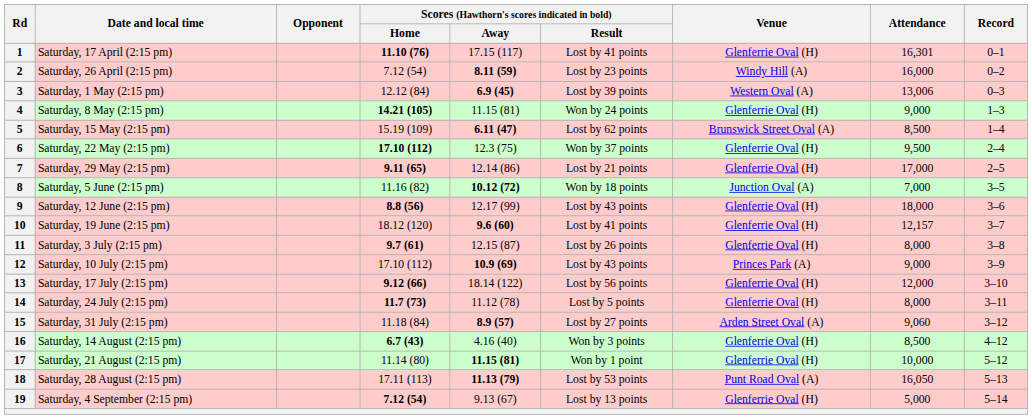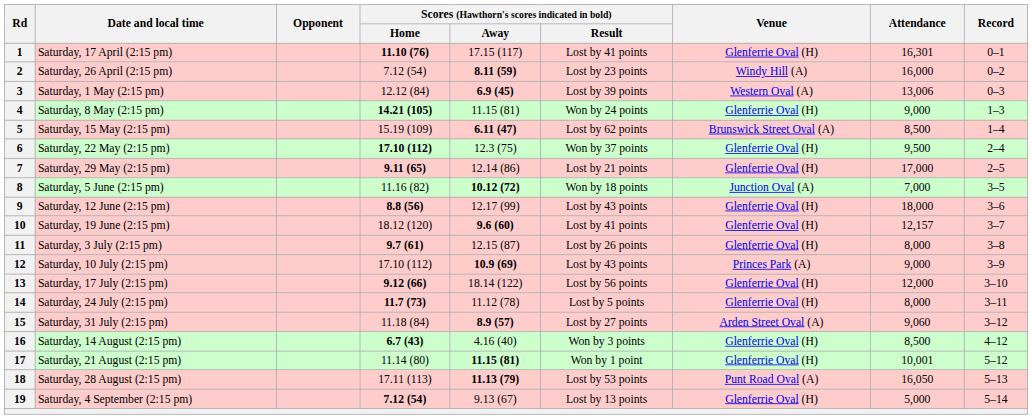 <table class="wikitable" style="font-size:90%; text-align:center; width: 100%; margin-left: auto; margin-right: auto">
 <tr>
 <th rowspan="2">Rd</th>
 <th rowspan="2">Date and local time</th>
 <th rowspan="2">Opponent</th>
 <th colspan="3">Scores <small>(Hawthorn's scores indicated in bold)</small></th>
 <th rowspan="2">Venue</th>
 <th rowspan="2">Attendance</th>
 <th rowspan="2">Record</th>
 </tr>
 <tr>
 <th>Home</th>
 <th>Away</th>
 <th>Result</th>
 </tr>
 <tr style="background:#fcc;">
 <th>1</th>
 <td align=left>Saturday, 17 April (2:15 pm)</td>
 <td align=left></td>
 <td><strong>11.10 (76)</strong></td>
 <td>17.15 (117)</td>
 <td>Lost by 41 points</td>
 <td><a href='#'>Glenferrie Oval</a> (H)</td>
 <td>16,301</td>
 <td>0–1</td>
 </tr>
 <tr style="background:#fcc;">
 <th>2</th>
 <td align=left>Saturday, 26 April (2:15 pm)</td>
 <td align=left></td>
 <td>7.12 (54)</td>
 <td><strong>8.11 (59)</strong></td>
 <td>Lost by 23 points</td>
 <td><a href='#'>Windy Hill</a> (A)</td>
 <td>16,000</td>
 <td>0–2</td>
 </tr>
 <tr style="background:#fcc;">
 <th>3</th>
 <td align=left>Saturday, 1 May (2:15 pm)</td>
 <td align=left></td>
 <td>12.12 (84)</td>
 <td><strong>6.9 (45)</strong></td>
 <td>Lost by 39 points</td>
 <td><a href='#'>Western Oval</a> (A)</td>
 <td>13,006</td>
 <td>0–3</td>
 </tr>
 <tr style="background:#cfc">
 <th>4</th>
 <td align=left>Saturday, 8 May (2:15 pm)</td>
 <td align=left></td>
 <td><strong>14.21 (105)</strong></td>
 <td>11.15 (81)</td>
 <td>Won by 24 points</td>
 <td><a href='#'>Glenferrie Oval</a> (H)</td>
 <td>9,000</td>
 <td>1–3</td>
 </tr>
 <tr style="background:#fcc;">
 <th>5</th>
 <td align=left>Saturday, 15 May (2:15 pm)</td>
 <td align=left></td>
 <td>15.19 (109)</td>
 <td><strong>6.11 (47)</strong></td>
 <td>Lost by 62 points</td>
 <td><a href='#'>Brunswick Street Oval</a> (A)</td>
 <td>8,500</td>
 <td>1–4</td>
 </tr>
 <tr style="background:#cfc">
 <th>6</th>
 <td align=left>Saturday, 22 May (2:15 pm)</td>
 <td align=left></td>
 <td><strong>17.10 (112)</strong></td>
 <td>12.3 (75)</td>
 <td>Won by 37 points</td>
 <td><a href='#'>Glenferrie Oval</a> (H)</td>
 <td>9,500</td>
 <td>2–4</td>
 </tr>
 <tr style="background:#fcc;">
 <th>7</th>
 <td align=left>Saturday, 29 May (2:15 pm)</td>
 <td align=left></td>
 <td><strong>9.11 (65)</strong></td>
 <td>12.14 (86)</td>
 <td>Lost by 21 points</td>
 <td><a href='#'>Glenferrie Oval</a> (H)</td>
 <td>17,000</td>
 <td>2–5</td>
 </tr>
 <tr style="background:#cfc">
 <th>8</th>
 <td align=left>Saturday, 5 June (2:15 pm)</td>
 <td align=left></td>
 <td>11.16 (82)</td>
 <td><strong>10.12 (72)</strong></td>
 <td>Won by 18 points</td>
 <td><a href='#'>Junction Oval</a> (A)</td>
 <td>7,000</td>
 <td>3–5</td>
 </tr>
 <tr style="background:#fcc;">
 <th>9</th>
 <td align=left>Saturday, 12 June (2:15 pm)</td>
 <td align=left></td>
 <td><strong>8.8 (56)</strong></td>
 <td>12.17 (99)</td>
 <td>Lost by 43 points</td>
 <td><a href='#'>Glenferrie Oval</a> (H)</td>
 <td>18,000</td>
 <td>3–6</td>
 </tr>
 <tr style="background:#fcc;">
 <th>10</th>
 <td align=left>Saturday, 19 June (2:15 pm)</td>
 <td align=left></td>
 <td>18.12 (120)</td>
 <td><strong>9.6 (60)</strong></td>
 <td>Lost by 41 points</td>
 <td><a href='#'>Glenferrie Oval</a> (H)</td>
 <td>12,157</td>
 <td>3–7</td>
 </tr>
 <tr style="background:#fcc;">
 <th>11</th>
 <td align=left>Saturday, 3 July (2:15 pm)</td>
 <td align=left></td>
 <td><strong>9.7 (61)</strong></td>
 <td>12.15 (87)</td>
 <td>Lost by 26 points</td>
 <td><a href='#'>Glenferrie Oval</a> (H)</td>
 <td>8,000</td>
 <td>3–8</td>
 </tr>
 <tr style="background:#fcc;">
 <th>12</th>
 <td align=left>Saturday, 10 July (2:15 pm)</td>
 <td align=left></td>
 <td>17.10 (112)</td>
 <td><strong>10.9 (69)</strong></td>
 <td>Lost by 43 points</td>
 <td><a href='#'>Princes Park</a> (A)</td>
 <td>9,000</td>
 <td>3–9</td>
 </tr>
 <tr style="background:#fcc;">
 <th>13</th>
 <td align=left>Saturday, 17 July (2:15 pm)</td>
 <td align=left></td>
 <td><strong>9.12 (66)</strong></td>
 <td>18.14 (122)</td>
 <td>Lost by 56 points</td>
 <td><a href='#'>Glenferrie Oval</a> (H)</td>
 <td>12,000</td>
 <td>3–10</td>
 </tr>
 <tr style="background:#fcc;">
 <th>14</th>
 <td align=left>Saturday, 24 July (2:15 pm)</td>
 <td align=left></td>
 <td><strong>11.7 (73)</strong></td>
 <td>11.12 (78)</td>
 <td>Lost by 5 points</td>
 <td><a href='#'>Glenferrie Oval</a> (H)</td>
 <td>8,000</td>
 <td>3–11</td>
 </tr>
 <tr style="background:#fcc;">
 <th>15</th>
 <td align=left>Saturday, 31 July (2:15 pm)</td>
 <td align=left></td>
 <td>11.18 (84)</td>
 <td><strong>8.9 (57)</strong></td>
 <td>Lost by 27 points</td>
 <td><a href='#'>Arden Street Oval</a> (A)</td>
 <td>9,060</td>
 <td>3–12</td>
 </tr>
 <tr style="background:#cfc">
 <th>16</th>
 <td align=left>Saturday, 14 August (2:15 pm)</td>
 <td align=left></td>
 <td><strong>6.7 (43)</strong></td>
 <td>4.16 (40)</td>
 <td>Won by 3 points</td>
 <td><a href='#'>Glenferrie Oval</a> (H)</td>
 <td>8,500</td>
 <td>4–12</td>
 </tr>
 <tr style="background:#cfc">
 <th>17</th>
 <td align=left>Saturday, 21 August (2:15 pm)</td>
 <td align=left></td>
 <td>11.14 (80)</td>
 <td><strong>11.15 (81)</strong></td>
 <td>Won by 1 point</td>
 <td><a href='#'>Glenferrie Oval</a> (H)</td>
-<td>10,000</td>
+<td>10,001</td>
 <td>5–12</td>
 </tr>
 <tr style="background:#fcc;">
 <th>18</th>
 <td align=left>Saturday, 28 August (2:15 pm)</td>
 <td align=left></td>
 <td>17.11 (113)</td>
 <td><strong>11.13 (79)</strong></td>
 <td>Lost by 53 points</td>
 <td><a href='#'>Punt Road Oval</a> (A)</td>
 <td>16,050</td>
 <td>5–13</td>
 </tr>
 <tr style="background:#fcc;">
 <th>19</th>
 <td align=left>Saturday, 4 September (2:15 pm)</td>
 <td align=left></td>
 <td><strong>7.12 (54)</strong></td>
 <td>9.13 (67)</td>
 <td>Lost by 13 points</td>
 <td><a href='#'>Glenferrie Oval</a> (H)</td>
 <td>5,000</td>
 <td>5–14</td>
 </tr>
 <tr>
 <th colspan=9></th>
 </tr>
 </table>
